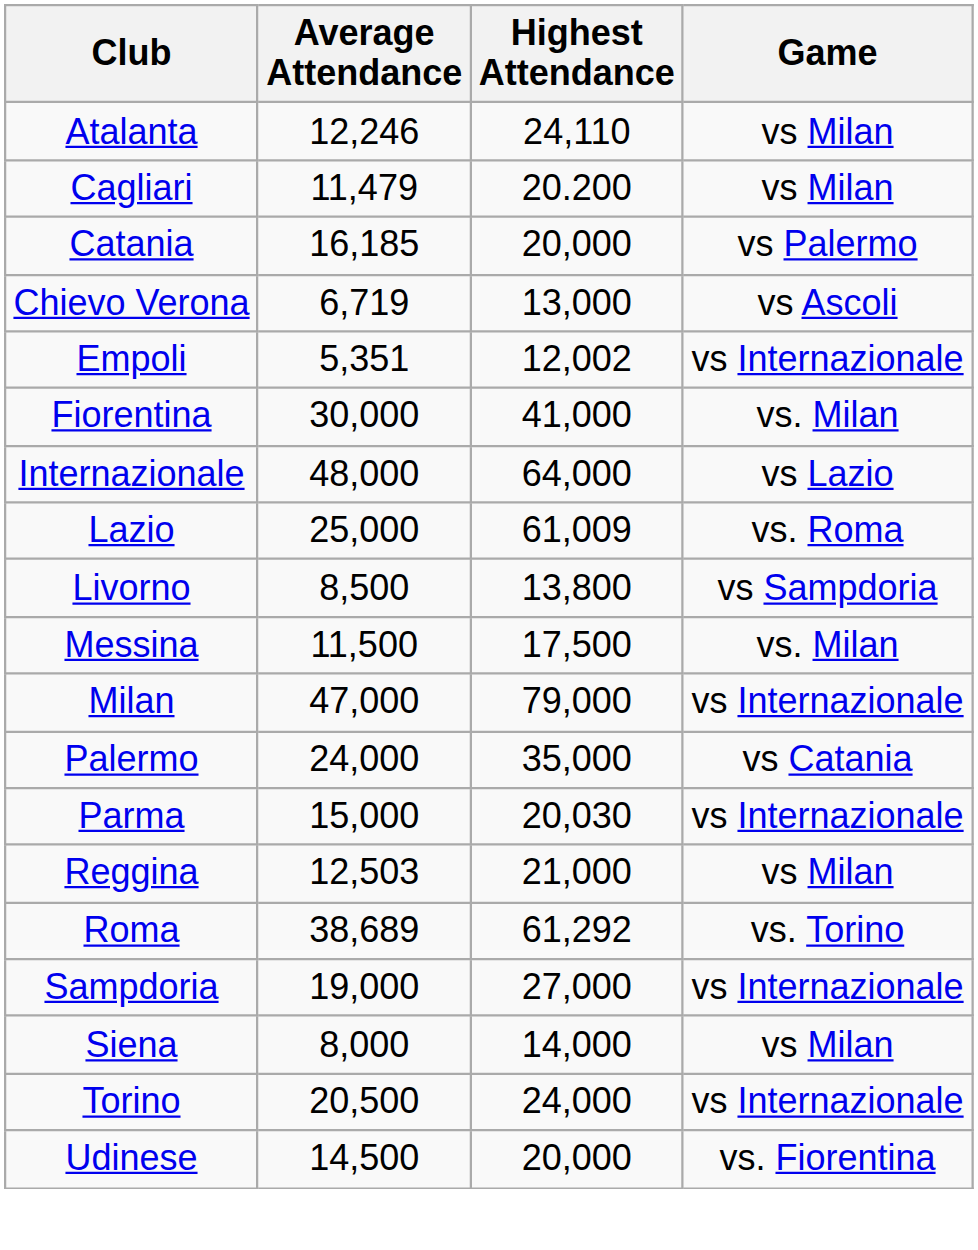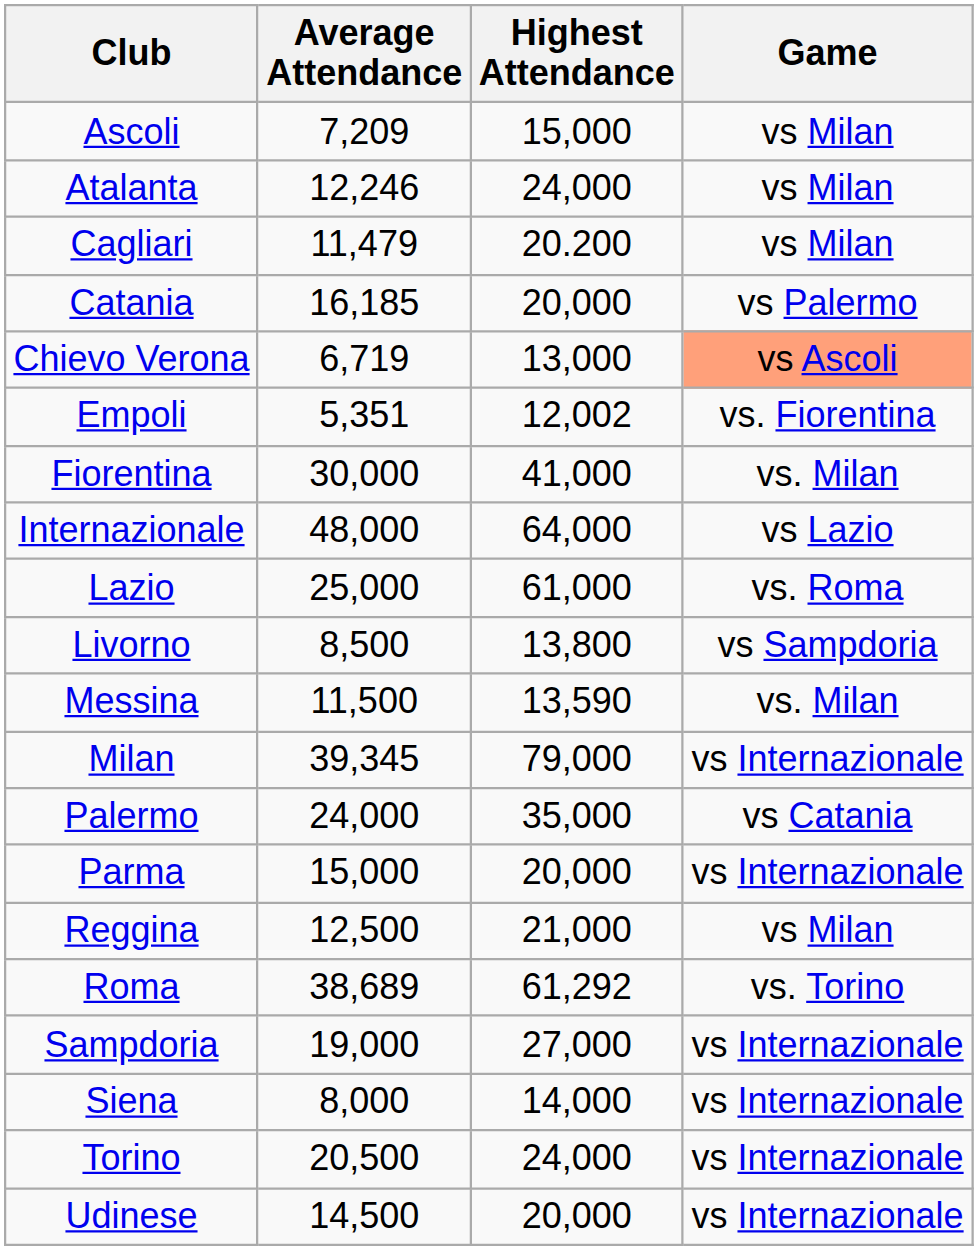 <table class="wikitable sortable" style="text-align: center;">
 <tr>
 <th>Club</th>
 <th>Average <br> Attendance</th>
 <th>Highest <br> Attendance</th>
 <th>Game</th>
 </tr>
 <tr>
+<td><a href='#'>Ascoli</a></td>
+<td>7,209</td>
+<td>15,000</td>
+<td>vs <a href='#'>Milan</a></td>
+</tr>
+<tr>
 <td><a href='#'>Atalanta</a></td>
 <td>12,246</td>
-<td>24,110</td>
+<td>24,000</td>
 <td>vs <a href='#'>Milan</a></td>
 </tr>
 <tr>
 <td><a href='#'>Cagliari</a></td>
 <td>11,479</td>
 <td>20.200</td>
 <td>vs <a href='#'>Milan</a></td>
 </tr>
 <tr>
 <td><a href='#'>Catania</a></td>
 <td>16,185</td>
 <td>20,000</td>
 <td>vs <a href='#'>Palermo</a></td>
 </tr>
 <tr>
 <td><a href='#'>Chievo Verona</a></td>
 <td>6,719</td>
 <td>13,000</td>
-<td>vs <a href='#'>Ascoli</a></td>
+<td style="background: lightsalmon;">vs <a href='#'>Ascoli</a></td>
 </tr>
 <tr>
 <td><a href='#'>Empoli</a></td>
 <td>5,351</td>
 <td>12,002</td>
-<td>vs <a href='#'>Internazionale</a></td>
+<td>vs. <a href='#'>Fiorentina</a></td>
 </tr>
 <tr>
 <td><a href='#'>Fiorentina</a></td>
 <td>30,000</td>
 <td>41,000</td>
 <td>vs. <a href='#'>Milan</a></td>
 </tr>
 <tr>
 <td><a href='#'>Internazionale</a></td>
 <td>48,000</td>
 <td>64,000</td>
 <td>vs <a href='#'>Lazio</a></td>
 </tr>
 <tr>
 <td><a href='#'>Lazio</a></td>
 <td>25,000</td>
-<td>61,009</td>
+<td>61,000</td>
 <td>vs. <a href='#'>Roma</a></td>
 </tr>
 <tr>
 <td><a href='#'>Livorno</a></td>
 <td>8,500</td>
 <td>13,800</td>
 <td>vs <a href='#'>Sampdoria</a></td>
 </tr>
 <tr>
 <td><a href='#'>Messina</a></td>
 <td>11,500</td>
-<td>17,500</td>
+<td>13,590</td>
 <td>vs. <a href='#'>Milan</a></td>
 </tr>
 <tr>
 <td><a href='#'>Milan</a></td>
-<td>47,000</td>
+<td>39,345</td>
 <td>79,000</td>
 <td>vs <a href='#'>Internazionale</a></td>
 </tr>
 <tr>
 <td><a href='#'>Palermo</a></td>
 <td>24,000</td>
 <td>35,000</td>
 <td>vs <a href='#'>Catania</a></td>
 </tr>
 <tr>
 <td><a href='#'>Parma</a></td>
 <td>15,000</td>
-<td>20,030</td>
+<td>20,000</td>
 <td>vs <a href='#'>Internazionale</a></td>
 </tr>
 <tr>
 <td><a href='#'>Reggina</a></td>
-<td>12,503</td>
+<td>12,500</td>
 <td>21,000</td>
 <td>vs <a href='#'>Milan</a></td>
 </tr>
 <tr>
 <td><a href='#'>Roma</a></td>
 <td>38,689</td>
 <td>61,292</td>
 <td>vs. <a href='#'>Torino</a></td>
 </tr>
 <tr>
 <td><a href='#'>Sampdoria</a></td>
 <td>19,000</td>
 <td>27,000</td>
 <td>vs <a href='#'>Internazionale</a></td>
 </tr>
 <tr>
 <td><a href='#'>Siena</a></td>
 <td>8,000</td>
 <td>14,000</td>
-<td>vs <a href='#'>Milan</a></td>
+<td>vs <a href='#'>Internazionale</a></td>
 </tr>
 <tr>
 <td><a href='#'>Torino</a></td>
 <td>20,500</td>
 <td>24,000</td>
 <td>vs <a href='#'>Internazionale</a></td>
 </tr>
 <tr>
 <td><a href='#'>Udinese</a></td>
 <td>14,500</td>
 <td>20,000</td>
-<td>vs. <a href='#'>Fiorentina</a></td>
+<td>vs <a href='#'>Internazionale</a></td>
 </tr>
 </table>
